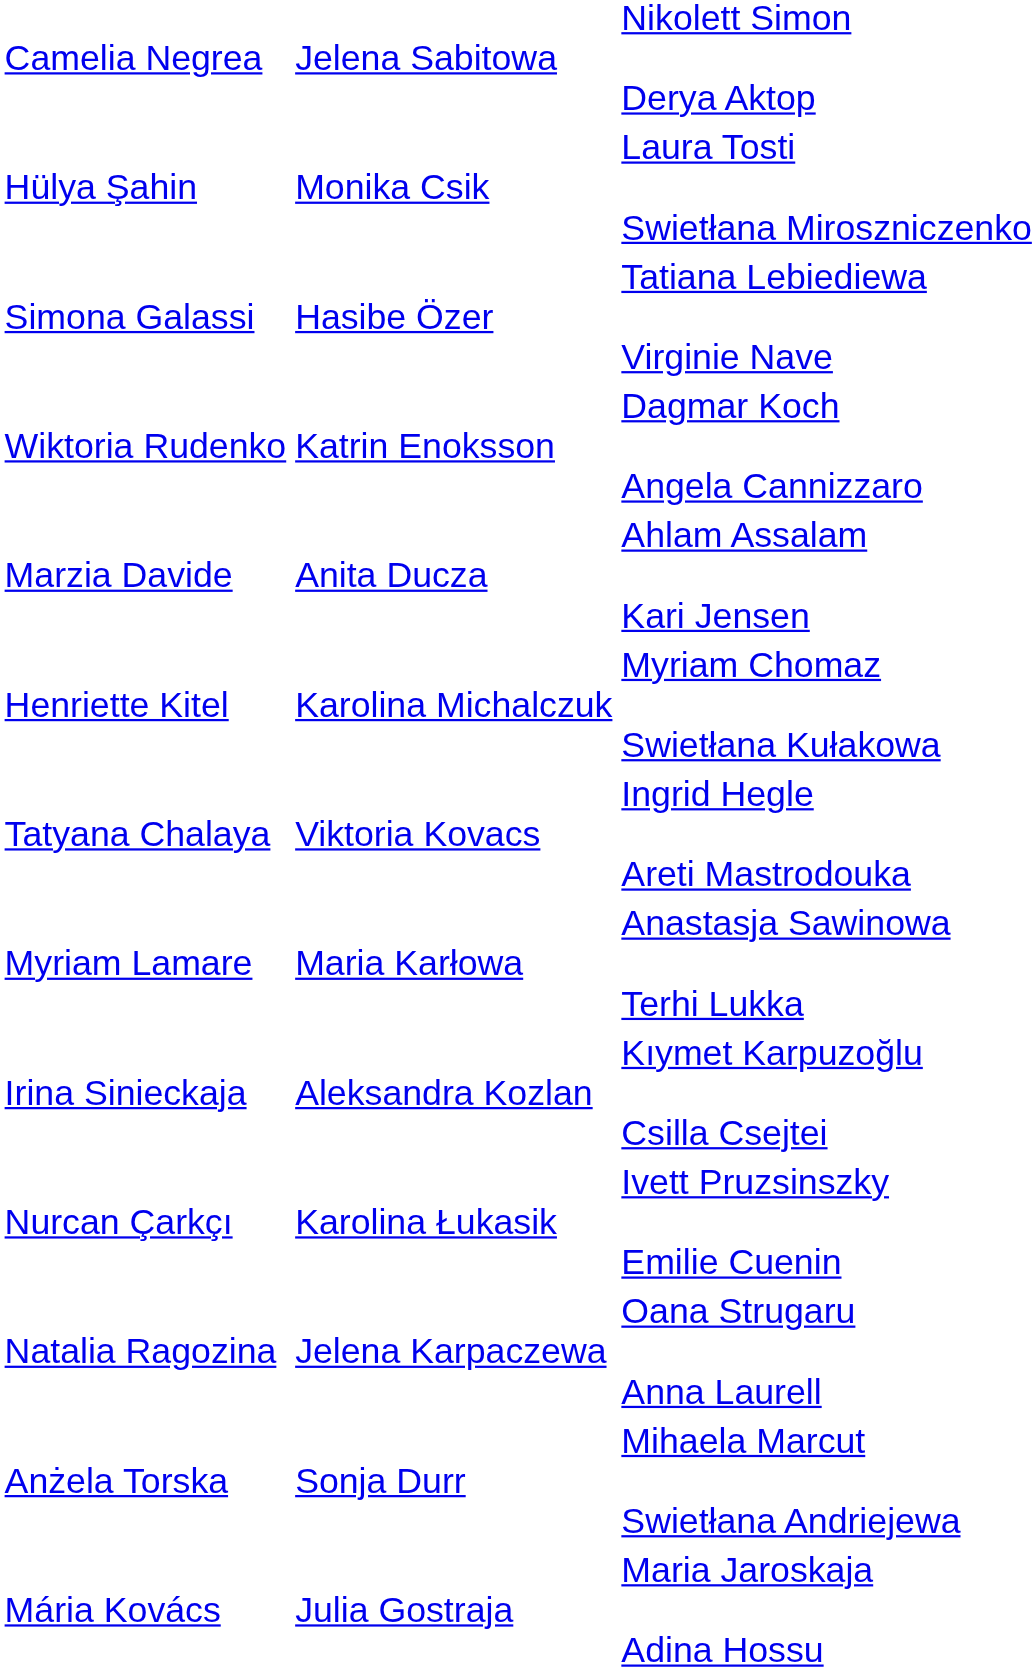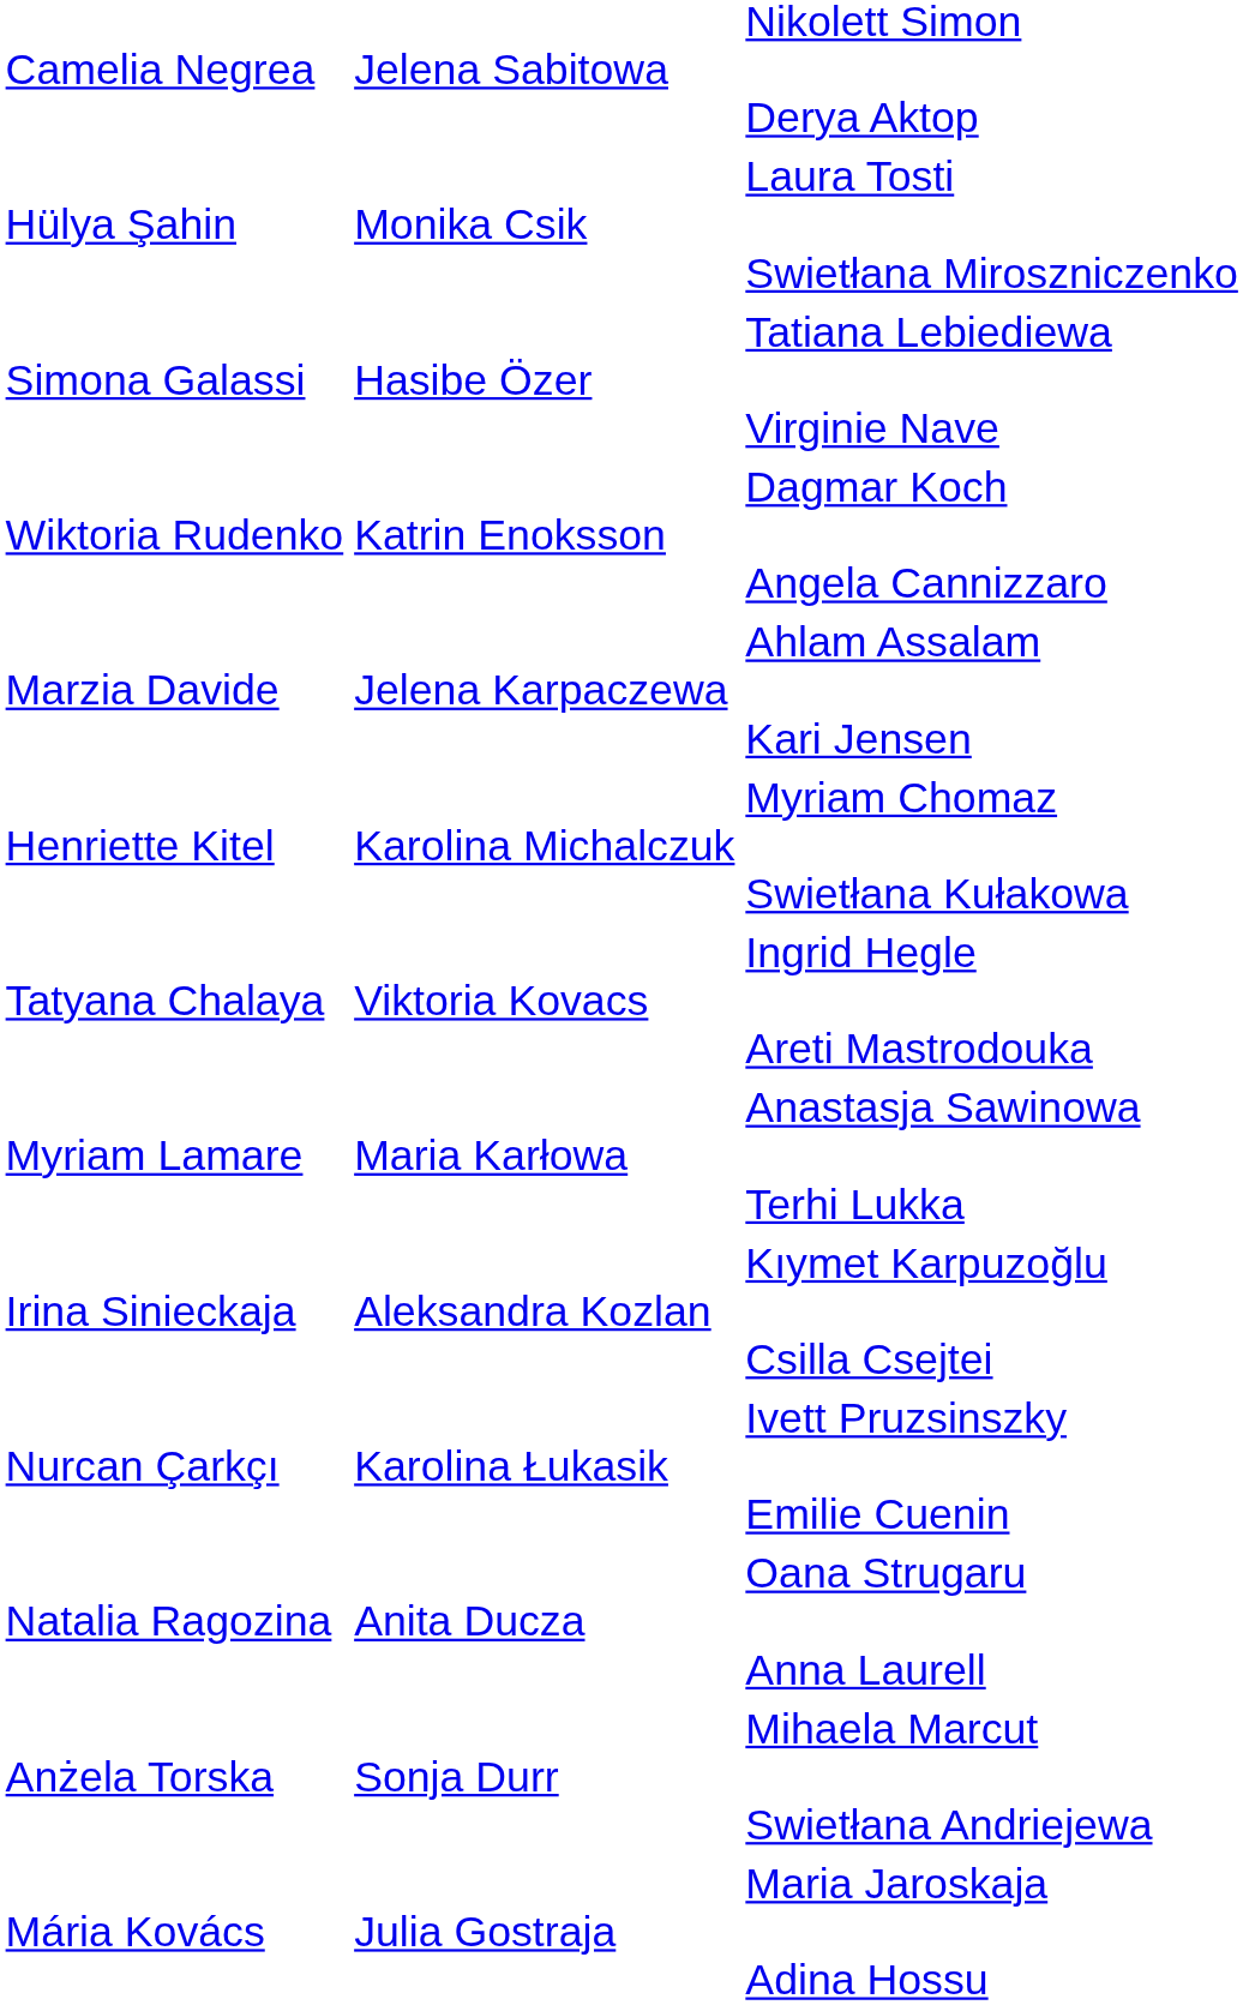 <table>
 <tr>
 <td align="center"><strong></strong></td>
 <td> <a href='#'>Camelia Negrea</a></td>
 <td> <a href='#'>Jelena Sabitowa</a></td>
 <td> <a href='#'>Nikolett Simon</a><br><br> <a href='#'>Derya Aktop</a></td>
 </tr>
 <tr>
 <td align="center"><strong></strong></td>
 <td> <a href='#'>Hülya Şahin</a></td>
 <td> <a href='#'>Monika Csik</a></td>
 <td> <a href='#'>Laura Tosti</a><br><br> <a href='#'>Swietłana Miroszniczenko</a></td>
 </tr>
 <tr>
 <td align="center"><strong></strong></td>
 <td> <a href='#'>Simona Galassi</a></td>
 <td> <a href='#'>Hasibe Özer</a></td>
 <td> <a href='#'>Tatiana Lebiediewa</a><br><br> <a href='#'>Virginie Nave</a></td>
 </tr>
 <tr>
 <td align="center"><strong></strong></td>
 <td> <a href='#'>Wiktoria Rudenko</a></td>
 <td> <a href='#'>Katrin Enoksson</a></td>
 <td> <a href='#'>Dagmar Koch</a><br><br> <a href='#'>Angela Cannizzaro</a></td>
 </tr>
 <tr>
 <td align="center"><strong></strong></td>
 <td> <a href='#'>Marzia Davide</a></td>
-<td> <a href='#'>Anita Ducza</a></td>
+<td> <a href='#'>Jelena Karpaczewa</a></td>
 <td> <a href='#'>Ahlam Assalam</a><br><br> <a href='#'>Kari Jensen</a></td>
 </tr>
 <tr>
 <td align="center"><strong></strong></td>
 <td> <a href='#'>Henriette Kitel</a></td>
 <td> <a href='#'>Karolina Michalczuk</a></td>
 <td> <a href='#'>Myriam Chomaz</a><br><br> <a href='#'>Swietłana Kułakowa</a></td>
 </tr>
 <tr>
 <td align="center"><strong></strong></td>
 <td> <a href='#'>Tatyana Chalaya</a></td>
 <td> <a href='#'>Viktoria Kovacs</a></td>
 <td> <a href='#'>Ingrid Hegle</a><br><br> <a href='#'>Areti Mastrodouka</a></td>
 </tr>
 <tr>
 <td align="center"><strong></strong></td>
 <td> <a href='#'>Myriam Lamare</a></td>
 <td> <a href='#'>Maria Karłowa</a></td>
 <td> <a href='#'>Anastasja Sawinowa</a><br><br> <a href='#'>Terhi Lukka</a></td>
 </tr>
 <tr>
 <td align="center"><strong></strong></td>
 <td> <a href='#'>Irina Sinieckaja</a></td>
 <td> <a href='#'>Aleksandra Kozlan</a></td>
 <td> <a href='#'>Kıymet Karpuzoğlu</a><br><br> <a href='#'>Csilla Csejtei</a></td>
 </tr>
 <tr>
 <td align="center"><strong></strong></td>
 <td> <a href='#'>Nurcan Çarkçı</a></td>
 <td> <a href='#'>Karolina Łukasik</a></td>
 <td> <a href='#'>Ivett Pruzsinszky</a><br><br> <a href='#'>Emilie Cuenin</a></td>
 </tr>
 <tr>
 <td align="center"><strong></strong></td>
 <td> <a href='#'>Natalia Ragozina</a></td>
-<td> <a href='#'>Jelena Karpaczewa</a></td>
+<td> <a href='#'>Anita Ducza</a></td>
 <td> <a href='#'>Oana Strugaru</a><br><br> <a href='#'>Anna Laurell</a></td>
 </tr>
 <tr>
 <td align="center"><strong></strong></td>
 <td> <a href='#'>Anżela Torska</a></td>
 <td> <a href='#'>Sonja Durr</a></td>
 <td> <a href='#'>Mihaela Marcut</a><br><br> <a href='#'>Swietłana Andriejewa</a></td>
 </tr>
 <tr>
 <td align="center"><strong></strong></td>
 <td> <a href='#'>Mária Kovács</a></td>
 <td> <a href='#'>Julia Gostraja</a></td>
 <td> <a href='#'>Maria Jaroskaja</a><br><br> <a href='#'>Adina Hossu</a></td>
 </tr>
 </table>
